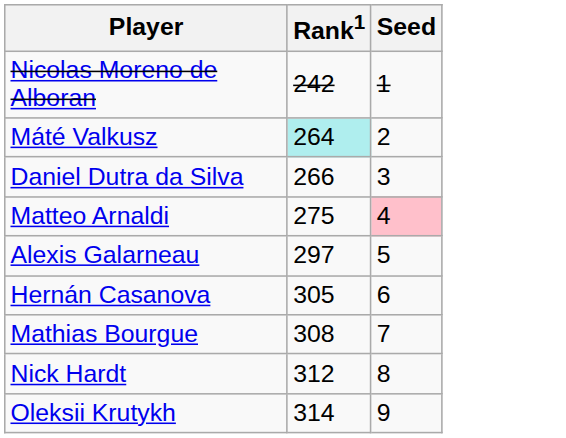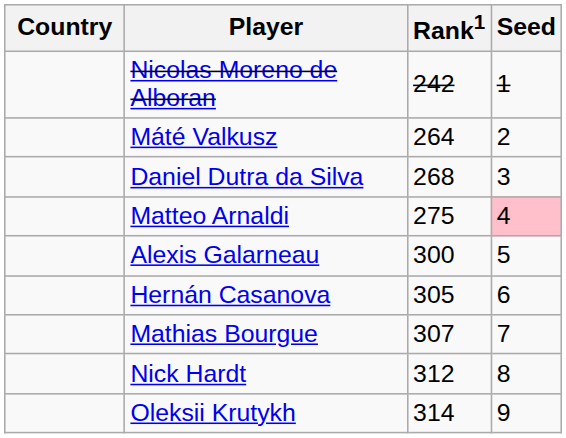 <table class="sortable wikitable">
 <tr>
+<th width="70">Country</th>
 <th width="175">Player</th>
 <th>Rank<sup>1</sup></th>
 <th>Seed</th>
 </tr>
 <tr>
+<td><s></s></td>
 <td><s><a href='#'>Nicolas Moreno de Alboran</a></s></td>
 <td><s>242</s></td>
 <td><s>1</s></td>
 </tr>
 <tr>
+<td></td>
 <td><a href='#'>Máté Valkusz</a></td>
-<td style="background: paleturquoise;">264</td>
+<td>264</td>
 <td>2</td>
 </tr>
 <tr>
+<td></td>
 <td><a href='#'>Daniel Dutra da Silva</a></td>
-<td>266</td>
+<td>268</td>
 <td>3</td>
 </tr>
 <tr>
+<td></td>
 <td><a href='#'>Matteo Arnaldi</a></td>
 <td>275</td>
 <td style="background: pink;">4</td>
 </tr>
 <tr>
+<td></td>
 <td><a href='#'>Alexis Galarneau</a></td>
-<td>297</td>
+<td>300</td>
 <td>5</td>
 </tr>
 <tr>
+<td></td>
 <td><a href='#'>Hernán Casanova</a></td>
 <td>305</td>
 <td>6</td>
 </tr>
 <tr>
+<td></td>
 <td><a href='#'>Mathias Bourgue</a></td>
-<td>308</td>
+<td>307</td>
 <td>7</td>
 </tr>
 <tr>
+<td></td>
 <td><a href='#'>Nick Hardt</a></td>
 <td>312</td>
 <td>8</td>
 </tr>
 <tr>
+<td></td>
 <td><a href='#'>Oleksii Krutykh</a></td>
 <td>314</td>
 <td>9</td>
 </tr>
 </table>
